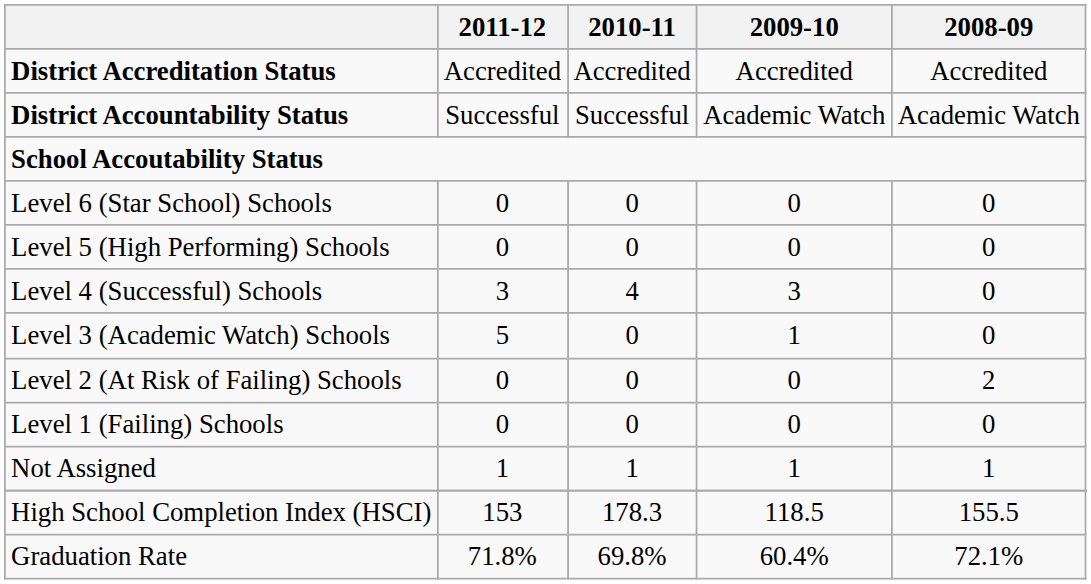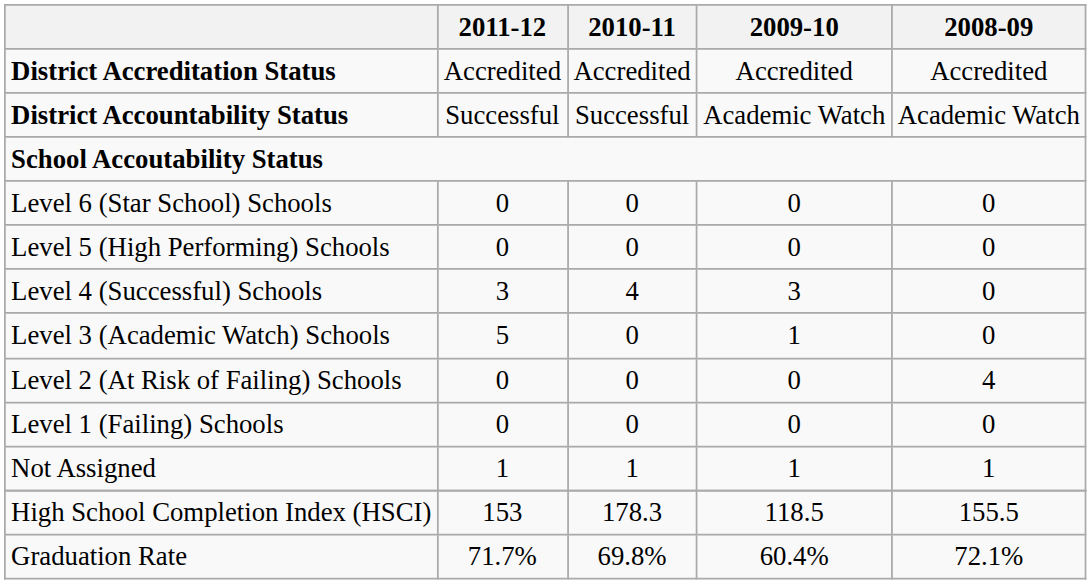 <table class="wikitable" style="font-size: 95%;">
 <tr>
 <th></th>
 <th>2011-12</th>
 <th>2010-11</th>
 <th>2009-10</th>
 <th>2008-09</th>
 </tr>
 <tr>
 <td align="left"><strong>District Accreditation Status</strong></td>
 <td align="center">Accredited</td>
 <td align="center">Accredited</td>
 <td align="center">Accredited</td>
 <td align="center">Accredited</td>
 </tr>
 <tr>
 <td align="left"><strong>District Accountability Status</strong></td>
 <td align="center">Successful</td>
 <td align="center">Successful</td>
 <td align="center">Academic Watch</td>
 <td align="center">Academic Watch</td>
 </tr>
 <tr>
 <td align="left" colspan="6"><strong>School Accoutability Status</strong></td>
 </tr>
 <tr>
 <td align="left">Level 6 (Star School) Schools</td>
 <td align="center">0</td>
 <td align="center">0</td>
 <td align="center">0</td>
 <td align="center">0</td>
 </tr>
 <tr>
 <td align="left">Level 5 (High Performing) Schools</td>
 <td align="center">0</td>
 <td align="center">0</td>
 <td align="center">0</td>
 <td align="center">0</td>
 </tr>
 <tr>
 <td align="left">Level 4 (Successful) Schools</td>
 <td align="center">3</td>
 <td align="center">4</td>
 <td align="center">3</td>
 <td align="center">0</td>
 </tr>
 <tr>
 <td align="left">Level 3 (Academic Watch) Schools</td>
 <td align="center">5</td>
 <td align="center">0</td>
 <td align="center">1</td>
 <td align="center">0</td>
 </tr>
 <tr>
 <td align="left">Level 2 (At Risk of Failing) Schools</td>
 <td align="center">0</td>
 <td align="center">0</td>
 <td align="center">0</td>
-<td align="center">2</td>
+<td align="center">4</td>
 </tr>
 <tr>
 <td align="left">Level 1 (Failing) Schools</td>
 <td align="center">0</td>
 <td align="center">0</td>
 <td align="center">0</td>
 <td align="center">0</td>
 </tr>
 <tr>
 <td align="left">Not Assigned</td>
 <td align="center">1</td>
 <td align="center">1</td>
 <td align="center">1</td>
 <td align="center">1</td>
 </tr>
 <tr>
 </tr>
 <tr>
 <td align="left">High School Completion Index (HSCI)</td>
 <td align="center">153</td>
 <td align="center">178.3</td>
 <td align="center">118.5</td>
 <td align="center">155.5</td>
 </tr>
 <tr>
 <td align="left">Graduation Rate</td>
-<td align="center">71.8%</td>
+<td align="center">71.7%</td>
 <td align="center">69.8%</td>
 <td align="center">60.4%</td>
 <td align="center">72.1%</td>
 </tr>
 </table>
